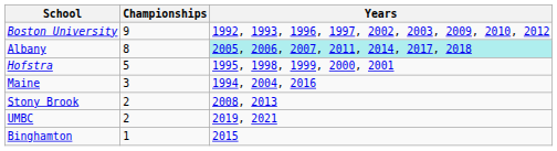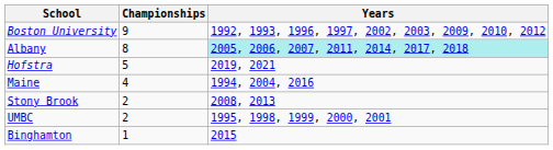 <table class="wikitable">
 <tr>
 <th>School</th>
 <th>Championships</th>
 <th>Years</th>
 </tr>
 <tr>
 <td><em><a href='#'>Boston University</a></em></td>
 <td>9</td>
 <td><a href='#'>1992</a>, <a href='#'>1993</a>, <a href='#'>1996</a>, <a href='#'>1997</a>, <a href='#'>2002</a>, <a href='#'>2003</a>, <a href='#'>2009</a>, <a href='#'>2010</a>, <a href='#'>2012</a></td>
 </tr>
 <tr>
 <td><a href='#'>Albany</a></td>
 <td>8</td>
 <td style="background: paleturquoise;"><a href='#'>2005</a>, <a href='#'>2006</a>, <a href='#'>2007</a>, <a href='#'>2011</a>, <a href='#'>2014</a>, <a href='#'>2017</a>, <a href='#'>2018</a></td>
 </tr>
 <tr>
 <td><em><a href='#'>Hofstra</a></em></td>
 <td>5</td>
-<td><a href='#'>1995</a>, <a href='#'>1998</a>, <a href='#'>1999</a>, <a href='#'>2000</a>, <a href='#'>2001</a></td>
+<td><a href='#'>2019</a>, <a href='#'>2021</a></td>
 </tr>
 <tr>
 <td><a href='#'>Maine</a></td>
-<td>3</td>
+<td>4</td>
 <td><a href='#'>1994</a>, <a href='#'>2004</a>, <a href='#'>2016</a></td>
 </tr>
 <tr>
 <td><a href='#'>Stony Brook</a></td>
 <td>2</td>
 <td><a href='#'>2008</a>, <a href='#'>2013</a></td>
 </tr>
 <tr>
 <td><a href='#'>UMBC</a></td>
 <td>2</td>
-<td><a href='#'>2019</a>, <a href='#'>2021</a></td>
+<td><a href='#'>1995</a>, <a href='#'>1998</a>, <a href='#'>1999</a>, <a href='#'>2000</a>, <a href='#'>2001</a></td>
 </tr>
 <tr>
 <td><a href='#'>Binghamton</a></td>
 <td>1</td>
 <td><a href='#'>2015</a></td>
 </tr>
 </table>
